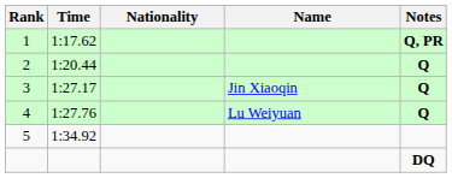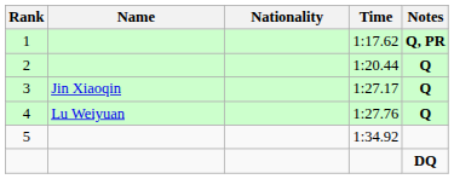 <table class="wikitable sortable" style="text-align:center">
 <tr>
 <th>Rank</th>
+<th style="width:180px">Name</th>
+<th style="width:125px">Nationality</th>
 <th>Time</th>
-<th style="width:125px">Nationality</th>
-<th style="width:180px">Name</th>
 <th>Notes</th>
 </tr>
 <tr style="background:#cfc;">
 <td>1</td>
-<td>1:17.62</td>
 <td style="text-align:left;"></td>
 <td style="text-align:left;"></td>
+<td>1:17.62</td>
 <td><strong>Q, PR</strong></td>
 </tr>
 <tr style="background:#cfc;">
 <td>2</td>
-<td>1:20.44</td>
 <td style="text-align:left;"></td>
 <td style="text-align:left;"></td>
+<td>1:20.44</td>
 <td><strong>Q</strong></td>
 </tr>
 <tr style="background:#cfc;">
 <td>3</td>
+<td style="text-align:left;"><a href='#'>Jin Xiaoqin</a></td>
+<td style="text-align:left;"></td>
 <td>1:27.17</td>
-<td style="text-align:left;"></td>
-<td style="text-align:left;"><a href='#'>Jin Xiaoqin</a></td>
 <td><strong>Q</strong></td>
 </tr>
 <tr style="background:#cfc;">
 <td>4</td>
+<td style="text-align:left;"><a href='#'>Lu Weiyuan</a></td>
+<td style="text-align:left;"></td>
 <td>1:27.76</td>
-<td style="text-align:left;"></td>
-<td style="text-align:left;"><a href='#'>Lu Weiyuan</a></td>
 <td><strong>Q</strong></td>
 </tr>
 <tr>
 <td>5</td>
-<td>1:34.92</td>
 <td style="text-align:left;"></td>
 <td style="text-align:left;"></td>
+<td>1:34.92</td>
 <td></td>
 </tr>
 <tr>
 <td></td>
-<td></td>
 <td style="text-align:left;"></td>
 <td style="text-align:left;"></td>
+<td></td>
 <td><strong>DQ</strong></td>
 </tr>
 </table>
